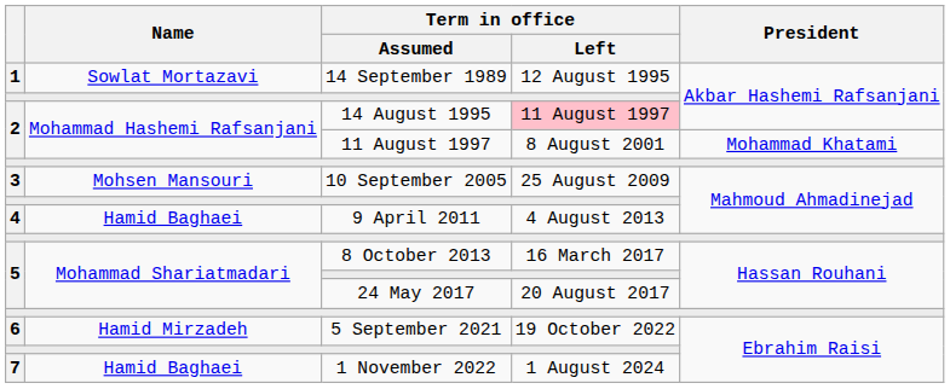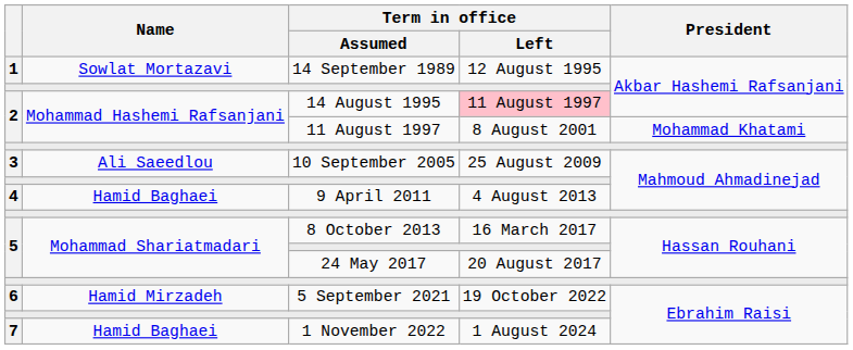 <table class="wikitable" style="text-align: center;">
 <tr>
 <th rowspan="2"></th>
 <th rowspan="2">Name</th>
 <th colspan="2">Term in office</th>
 <th rowspan="2">President</th>
 </tr>
 <tr>
 <th>Assumed</th>
 <th>Left</th>
 </tr>
 <tr>
 <th>1</th>
 <td><a href='#'>Sowlat Mortazavi</a></td>
 <td>14 September 1989</td>
 <td>12 August 1995</td>
 <td rowspan=3><a href='#'>Akbar Hashemi Rafsanjani</a></td>
 </tr>
 <tr ->
 <td style="background-color: #ececec" colspan=4><em></em></td>
 </tr>
 <tr ->
 <th rowspan=2>2</th>
 <td rowspan=2><a href='#'>Mohammad Hashemi Rafsanjani</a></td>
 <td>14 August 1995</td>
 <td style="background: pink;">11 August 1997</td>
 </tr>
 <tr>
 <td>11 August 1997</td>
 <td>8 August 2001</td>
 <td><a href='#'>Mohammad Khatami</a></td>
 </tr>
 <tr ->
 <td style="background-color: #ececec" colspan=6><em></em></td>
 </tr>
 <tr ->
 <th>3</th>
-<td><a href='#'>Mohsen Mansouri</a></td>
+<td><a href='#'>Ali Saeedlou</a></td>
 <td>10 September 2005</td>
 <td>25 August 2009</td>
 <td rowspan=3><a href='#'>Mahmoud Ahmadinejad</a></td>
 </tr>
 <tr ->
 <td style="background-color: #ececec" colspan=4><em></em></td>
 </tr>
 <tr ->
 <th>4</th>
 <td><a href='#'>Hamid Baghaei</a></td>
 <td>9 April 2011</td>
 <td>4 August 2013</td>
 </tr>
 <tr ->
 <td style="background-color: #ececec" colspan=7><em></em></td>
 </tr>
 <tr ->
 <th rowspan=3>5</th>
 <td rowspan=3><a href='#'>Mohammad Shariatmadari</a></td>
 <td>8 October 2013</td>
 <td>16 March 2017</td>
 <td rowspan=3><a href='#'>Hassan Rouhani</a></td>
 </tr>
 <tr>
 <td style="background-color: #ececec" colspan=2><em></em></td>
 </tr>
 <tr>
 <td>24 May 2017</td>
 <td>20 August 2017</td>
 </tr>
 <tr ->
 <td style="background-color: #ececec" colspan=7><em></em></td>
 </tr>
 <tr ->
 <th>6</th>
 <td><a href='#'>Hamid Mirzadeh</a></td>
 <td>5 September 2021</td>
 <td>19 October 2022</td>
 <td rowspan=3><a href='#'>Ebrahim Raisi</a></td>
 </tr>
 <tr ->
 <td style="background-color: #ececec" colspan=4><em></em></td>
 </tr>
 <tr ->
 <th>7</th>
 <td><a href='#'>Hamid Baghaei</a></td>
 <td>1 November 2022</td>
 <td>1 August 2024</td>
 </tr>
 </table>
